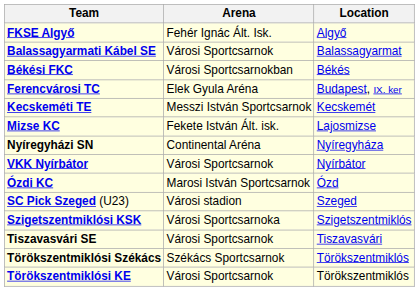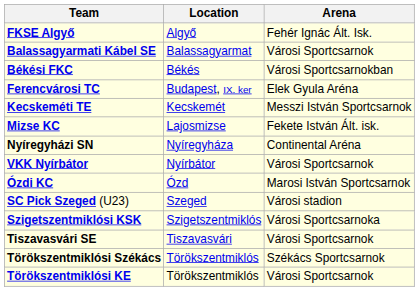 <table class="wikitable sortable" style="text-align: left;">
 <tr>
 <th>Team</th>
+<th>Location</th>
 <th>Arena</th>
-<th>Location</th>
 </tr>
 <tr bgcolor=ffffe0>
 <td><strong><a href='#'>FKSE Algyő</a></strong></td>
+<td><a href='#'>Algyő</a></td>
 <td>Fehér Ignác Ált. Isk.</td>
-<td><a href='#'>Algyő</a></td>
 </tr>
 <tr bgcolor=ffffe0>
 <td><strong><a href='#'>Balassagyarmati Kábel SE</a></strong></td>
+<td><a href='#'>Balassagyarmat</a></td>
 <td>Városi Sportcsarnok</td>
-<td><a href='#'>Balassagyarmat</a></td>
 </tr>
 <tr bgcolor=ffffe0>
 <td><strong><a href='#'>Békési FKC</a></strong></td>
+<td><a href='#'>Békés</a></td>
 <td>Városi Sportcsarnokban</td>
-<td><a href='#'>Békés</a></td>
 </tr>
 <tr bgcolor=ffffe0>
 <td><strong><a href='#'>Ferencvárosi TC</a></strong></td>
+<td><a href='#'>Budapest</a>, <small><a href='#'>IX. ker</a></small></td>
 <td>Elek Gyula Aréna</td>
-<td><a href='#'>Budapest</a>, <small><a href='#'>IX. ker</a></small></td>
 </tr>
 <tr bgcolor=ffffe0>
 <td><strong><a href='#'>Kecskeméti TE</a></strong></td>
+<td><a href='#'>Kecskemét</a></td>
 <td>Messzi István Sportcsarnok</td>
-<td><a href='#'>Kecskemét</a></td>
 </tr>
 <tr bgcolor=ffffe0>
 <td><strong><a href='#'>Mizse KC</a></strong></td>
+<td><a href='#'>Lajosmizse</a></td>
 <td>Fekete István Ált. isk.</td>
-<td><a href='#'>Lajosmizse</a></td>
 </tr>
 <tr bgcolor=ffffe0>
 <td><strong>Nyíregyházi SN</strong></td>
+<td><a href='#'>Nyíregyháza</a></td>
 <td>Continental Aréna</td>
-<td><a href='#'>Nyíregyháza</a></td>
 </tr>
 <tr bgcolor=ffffe0>
 <td><strong><a href='#'>VKK Nyírbátor</a></strong></td>
+<td><a href='#'>Nyírbátor</a></td>
 <td>Városi Sportcsarnok</td>
-<td><a href='#'>Nyírbátor</a></td>
 </tr>
 <tr bgcolor=ffffe0>
 <td><strong><a href='#'>Ózdi KC</a></strong></td>
+<td><a href='#'>Ózd</a></td>
 <td>Marosi István Sportcsarnok</td>
-<td><a href='#'>Ózd</a></td>
 </tr>
 <tr bgcolor=ffffe0>
 <td><strong><a href='#'>SC Pick Szeged</a></strong> (U23)</td>
+<td><a href='#'>Szeged</a></td>
 <td>Városi stadion</td>
-<td><a href='#'>Szeged</a></td>
 </tr>
 <tr bgcolor=ffffe0>
 <td><strong><a href='#'>Szigetszentmiklósi KSK</a></strong></td>
+<td><a href='#'>Szigetszentmiklós</a></td>
 <td>Városi Sportcsarnoka</td>
-<td><a href='#'>Szigetszentmiklós</a></td>
 </tr>
 <tr bgcolor=ffffe0>
 <td><strong>Tiszavasvári SE</strong></td>
+<td><a href='#'>Tiszavasvári</a></td>
 <td>Városi Sportcsarnok</td>
-<td><a href='#'>Tiszavasvári</a></td>
 </tr>
 <tr bgcolor=ffffe0>
 <td><strong>Törökszentmiklósi Székács</strong></td>
+<td><a href='#'>Törökszentmiklós</a></td>
 <td>Székács Sportcsarnok</td>
-<td><a href='#'>Törökszentmiklós</a></td>
 </tr>
 <tr bgcolor=ffffe0>
 <td><strong><a href='#'>Törökszentmiklósi KE</a></strong></td>
+<td>Törökszentmiklós</td>
 <td>Városi Sportcsarnok</td>
-<td>Törökszentmiklós</td>
 </tr>
 </table>
